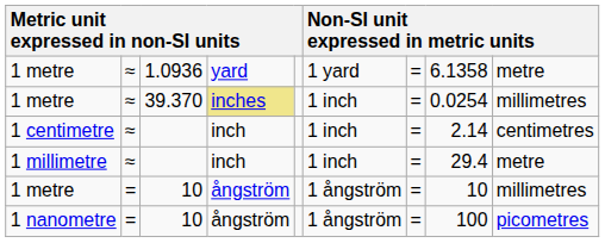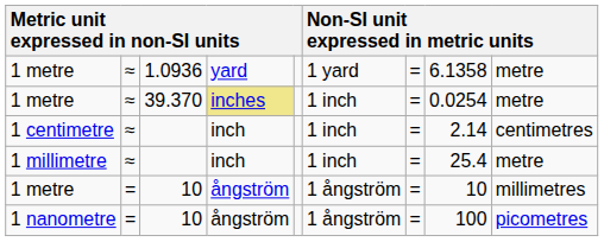 <table class=wikitable style="margin:0 auto;">
 <tr>
 <th colspan="5" style="text-align:left;">Metric unit<br>expressed in non-SI units</th>
 <th colspan="4" style="text-align:left;">Non-SI unit<br>expressed in metric units</th>
 </tr>
 <tr>
 <td>1 metre</td>
 <td>≈</td>
 <td style="text-align:right;">1.0936</td>
 <td><a href='#'>yard</a></td>
 <td></td>
 <td>1 yard</td>
 <td>=</td>
 <td style="text-align:right;">6.1358</td>
 <td>metre</td>
 </tr>
 <tr>
 <td>1 metre</td>
 <td>≈</td>
 <td style="text-align:right;">39.370</td>
 <td style="background: khaki;"><a href='#'>inches</a></td>
 <td></td>
 <td>1 inch</td>
 <td>=</td>
 <td style="text-align:right;">0.0254</td>
-<td>millimetres</td>
+<td>metre</td>
 </tr>
 <tr>
 <td>1 <a href='#'>centimetre</a></td>
 <td>≈</td>
 <td style="text-align:right;"></td>
 <td>inch</td>
 <td></td>
 <td>1 inch</td>
 <td>=</td>
 <td style="text-align:right;">2.14</td>
 <td>centimetres</td>
 </tr>
 <tr>
 <td>1 <a href='#'>millimetre</a></td>
 <td>≈</td>
 <td style="text-align:right;"></td>
 <td>inch</td>
 <td></td>
 <td>1 inch</td>
 <td>=</td>
-<td style="text-align:right;">29.4</td>
+<td style="text-align:right;">25.4</td>
 <td>metre</td>
 </tr>
 <tr>
 <td>1 metre</td>
 <td>=</td>
 <td style="text-align:right;">10</td>
 <td><a href='#'>ångström</a></td>
 <td></td>
 <td>1 ångström</td>
 <td>=</td>
 <td style="text-align:right;">10</td>
 <td>millimetres</td>
 </tr>
 <tr>
 <td>1 <a href='#'>nanometre</a></td>
 <td>=</td>
 <td style="text-align:right;">10</td>
 <td>ångström</td>
 <td></td>
 <td>1 ångström</td>
 <td>=</td>
 <td style="text-align:right;">100</td>
 <td><a href='#'>picometres</a></td>
 </tr>
 </table>
